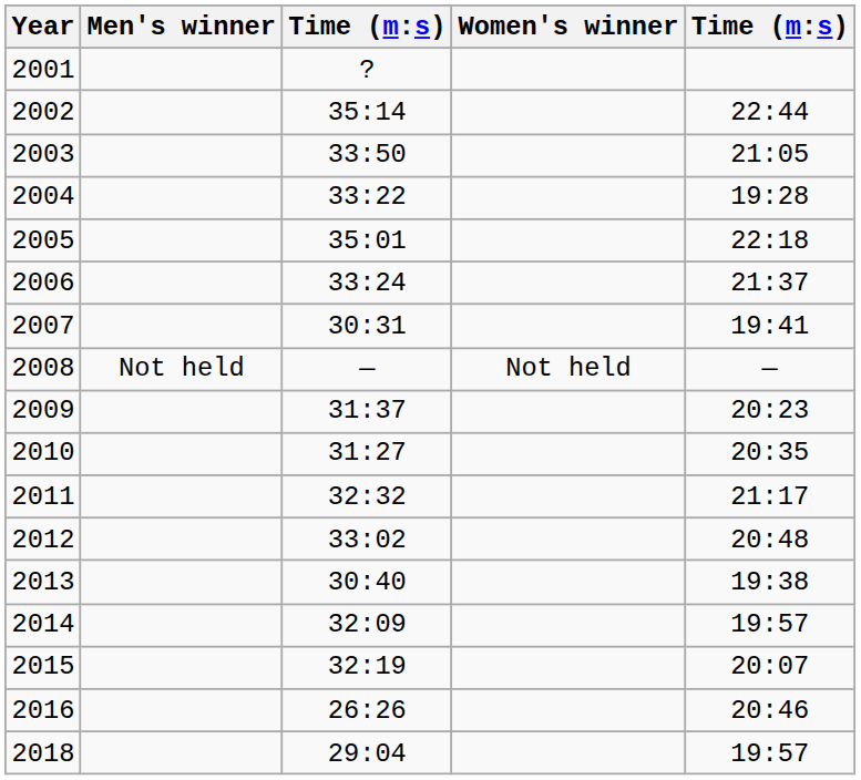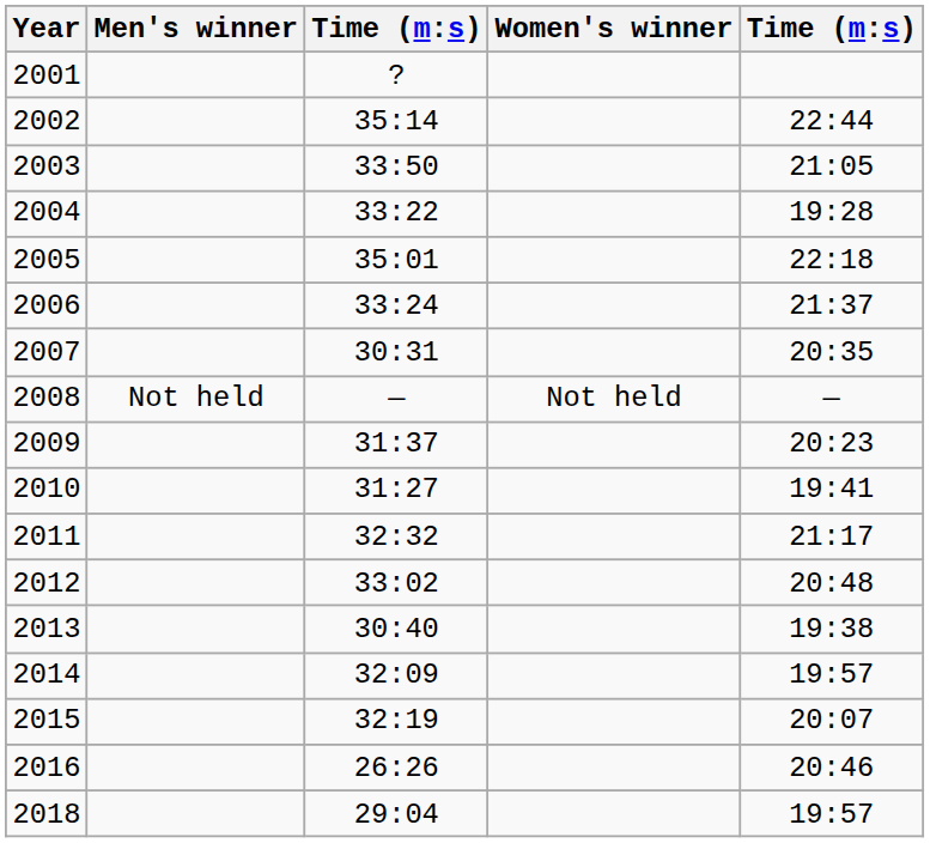 <table class="wikitable" style="text-align:center">
 <tr>
 <th>Year</th>
 <th>Men's winner</th>
 <th>Time (<a href='#'>m</a>:<a href='#'>s</a>)</th>
 <th>Women's winner</th>
 <th>Time (<a href='#'>m</a>:<a href='#'>s</a>)</th>
 </tr>
 <tr>
 <td>2001</td>
 <td align=left></td>
 <td>?</td>
 <td align=left></td>
 <td></td>
 </tr>
 <tr>
 <td>2002</td>
 <td align=left></td>
 <td>35:14</td>
 <td align=left></td>
 <td>22:44</td>
 </tr>
 <tr>
 <td>2003</td>
 <td align=left></td>
 <td>33:50</td>
 <td align=left></td>
 <td>21:05</td>
 </tr>
 <tr>
 <td>2004</td>
 <td align=left></td>
 <td>33:22</td>
 <td align=left></td>
 <td>19:28</td>
 </tr>
 <tr>
 <td>2005</td>
 <td align=left></td>
 <td>35:01</td>
 <td align=left></td>
 <td>22:18</td>
 </tr>
 <tr>
 <td>2006</td>
 <td align=left></td>
 <td>33:24</td>
 <td align=left></td>
 <td>21:37</td>
 </tr>
 <tr>
 <td>2007</td>
 <td align=left></td>
 <td>30:31</td>
 <td align=left></td>
-<td>19:41</td>
+<td>20:35</td>
 </tr>
 <tr>
 <td>2008</td>
 <td>Not held</td>
 <td>—</td>
 <td>Not held</td>
 <td>—</td>
 </tr>
 <tr>
 <td>2009</td>
 <td align=left></td>
 <td>31:37</td>
 <td align=left></td>
 <td>20:23</td>
 </tr>
 <tr>
 <td>2010</td>
 <td align=left></td>
 <td>31:27</td>
 <td align=left></td>
-<td>20:35</td>
+<td>19:41</td>
 </tr>
 <tr>
 <td>2011</td>
 <td align=left></td>
 <td>32:32</td>
 <td align=left></td>
 <td>21:17</td>
 </tr>
 <tr>
 <td>2012</td>
 <td align=left></td>
 <td>33:02</td>
 <td align=left></td>
 <td>20:48</td>
 </tr>
 <tr>
 <td>2013</td>
 <td align=left></td>
 <td>30:40</td>
 <td align=left></td>
 <td>19:38</td>
 </tr>
 <tr>
 <td>2014</td>
 <td align=left></td>
 <td>32:09</td>
 <td align=left></td>
 <td>19:57</td>
 </tr>
 <tr>
 <td>2015</td>
 <td align=left></td>
 <td>32:19</td>
 <td align=left></td>
 <td>20:07</td>
 </tr>
 <tr>
 <td>2016</td>
 <td align=left></td>
 <td>26:26</td>
 <td align=left></td>
 <td>20:46</td>
 </tr>
 <tr>
 <td>2018</td>
 <td align=left></td>
 <td>29:04</td>
 <td align=left></td>
 <td>19:57</td>
 </tr>
 </table>
